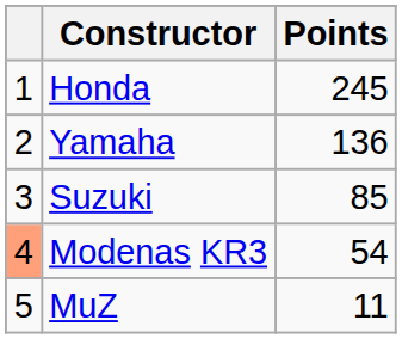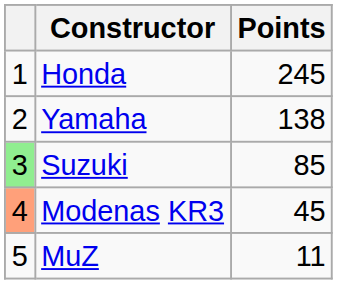 <table class="wikitable" style="font-size: 95%;">
 <tr>
 <th></th>
 <th>Constructor</th>
 <th>Points</th>
 </tr>
 <tr>
 <td align=center>1</td>
 <td> <a href='#'>Honda</a></td>
 <td align=right>245</td>
 </tr>
 <tr>
 <td align=center>2</td>
 <td> <a href='#'>Yamaha</a></td>
-<td align=right>136</td>
+<td align=right>138</td>
 </tr>
 <tr>
-<td align=center>3</td>
+<td align=center style="background: lightgreen;">3</td>
 <td> <a href='#'>Suzuki</a></td>
 <td align=right>85</td>
 </tr>
 <tr>
 <td align=center style="background: lightsalmon;">4</td>
 <td> <a href='#'>Modenas</a> <a href='#'>KR3</a></td>
-<td align=right>54</td>
+<td align=right>45</td>
 </tr>
 <tr>
 <td align=center>5</td>
 <td> <a href='#'>MuZ</a></td>
 <td align=right>11</td>
 </tr>
 </table>
